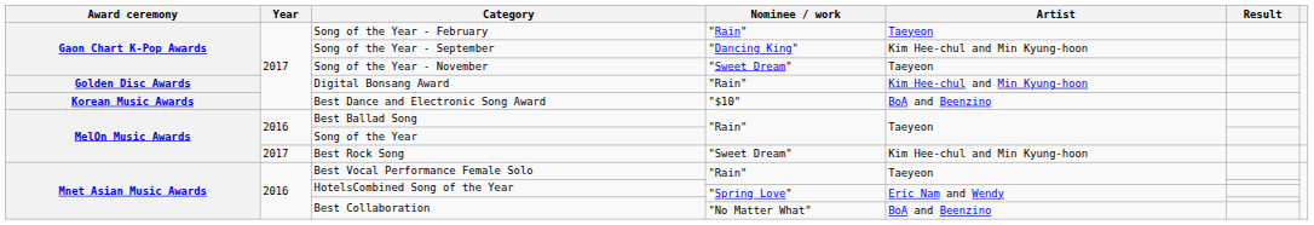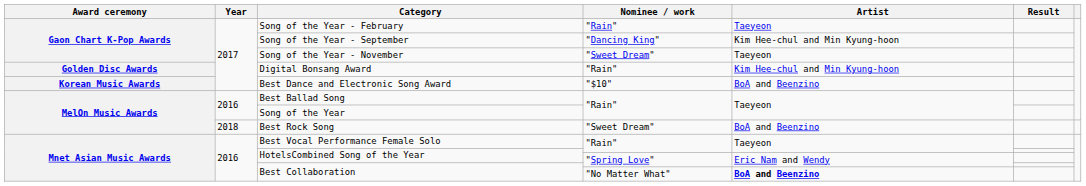 <table class="wikitable sortable plainrowheaders" style="width:100%">
 <tr>
 <th scope="col">Award ceremony</th>
 <th scope="col">Year</th>
 <th scope="col">Category</th>
 <th scope="col">Nominee / work</th>
 <th scope="col">Artist</th>
 <th scope="col">Result</th>
 <th scope="col" class="unsortable"></th>
 </tr>
 <tr>
 <th scope="row" rowspan="3"><a href='#'>Gaon Chart K-Pop Awards</a></th>
 <td rowspan="5">2017</td>
 <td>Song of the Year - February</td>
 <td>"<a href='#'>Rain</a>"</td>
 <td><a href='#'>Taeyeon</a></td>
 <td></td>
 <td rowspan="7"></td>
 </tr>
 <tr>
 <td>Song of the Year - September</td>
 <td>"<a href='#'>Dancing King</a>"</td>
 <td>Kim Hee-chul and Min Kyung-hoon</td>
 <td></td>
 </tr>
 <tr>
 <td>Song of the Year - November</td>
 <td>"<a href='#'>Sweet Dream</a>"</td>
 <td>Taeyeon</td>
 <td></td>
 </tr>
 <tr>
 <th scope="row"><a href='#'>Golden Disc Awards</a></th>
 <td>Digital Bonsang Award</td>
 <td>"Rain"</td>
 <td><a href='#'>Kim Hee-chul</a> and <a href='#'>Min Kyung-hoon</a></td>
 <td></td>
 </tr>
 <tr>
 <th scope="row"><a href='#'>Korean Music Awards</a></th>
 <td>Best Dance and Electronic Song Award</td>
 <td>"$10"</td>
 <td><a href='#'>BoA</a> and <a href='#'>Beenzino</a></td>
 <td></td>
 </tr>
 <tr>
 <th scope="row" rowspan="3"><a href='#'>MelOn Music Awards</a></th>
 <td rowspan="2">2016</td>
 <td>Best Ballad Song</td>
 <td rowspan="2">"Rain"</td>
 <td rowspan="2">Taeyeon</td>
 <td></td>
 </tr>
 <tr>
 <td>Song of the Year</td>
 <td></td>
 </tr>
 <tr>
-<td>2017</td>
+<td>2018</td>
 <td>Best Rock Song</td>
 <td>"Sweet Dream"</td>
-<td>Kim Hee-chul and Min Kyung-hoon</td>
+<td><a href='#'>BoA</a> and <a href='#'>Beenzino</a></td>
 <td></td>
 <td></td>
 </tr>
 <tr>
 <th scope="row" rowspan="5"><a href='#'>Mnet Asian Music Awards</a></th>
 <td rowspan="5">2016</td>
 <td>Best Vocal Performance Female Solo</td>
 <td rowspan="2">"Rain"</td>
 <td rowspan="2">Taeyeon</td>
 <td></td>
 <td rowspan="5"></td>
 </tr>
 <tr>
 <td rowspan="2">HotelsCombined Song of the Year</td>
 <td></td>
 </tr>
 <tr>
 <td rowspan="2">"<a href='#'>Spring Love</a>"</td>
 <td rowspan="2"><a href='#'>Eric Nam</a> and <a href='#'>Wendy</a></td>
 <td></td>
 </tr>
 <tr>
 <td rowspan="2">Best Collaboration</td>
 <td></td>
 </tr>
 <tr>
 <td>"No Matter What"</td>
-<td><a href='#'>BoA</a> and <a href='#'>Beenzino</a></td>
+<td><strong><a href='#'>BoA</a> and <a href='#'>Beenzino</a></strong></td>
 <td></td>
 </tr>
 </table>
